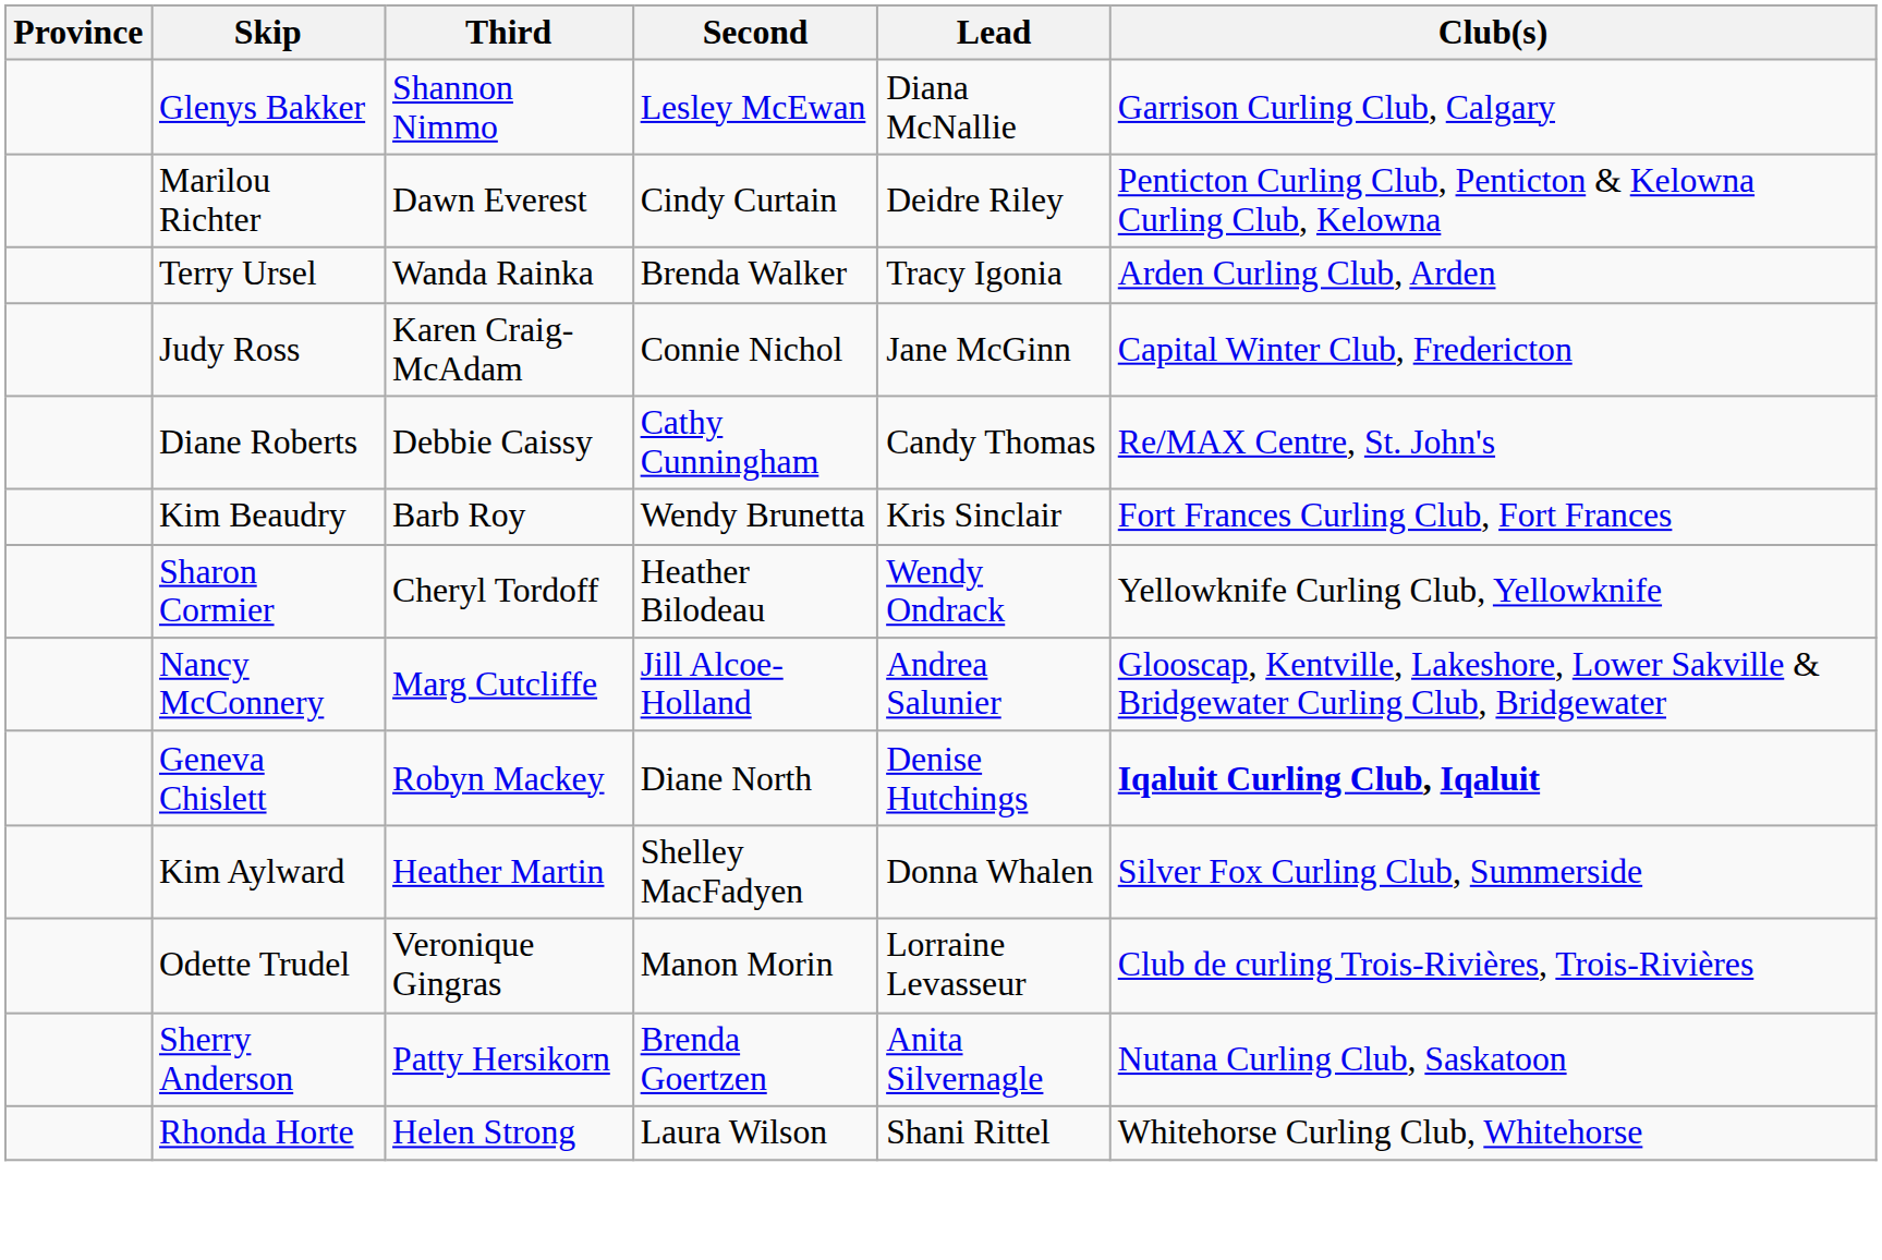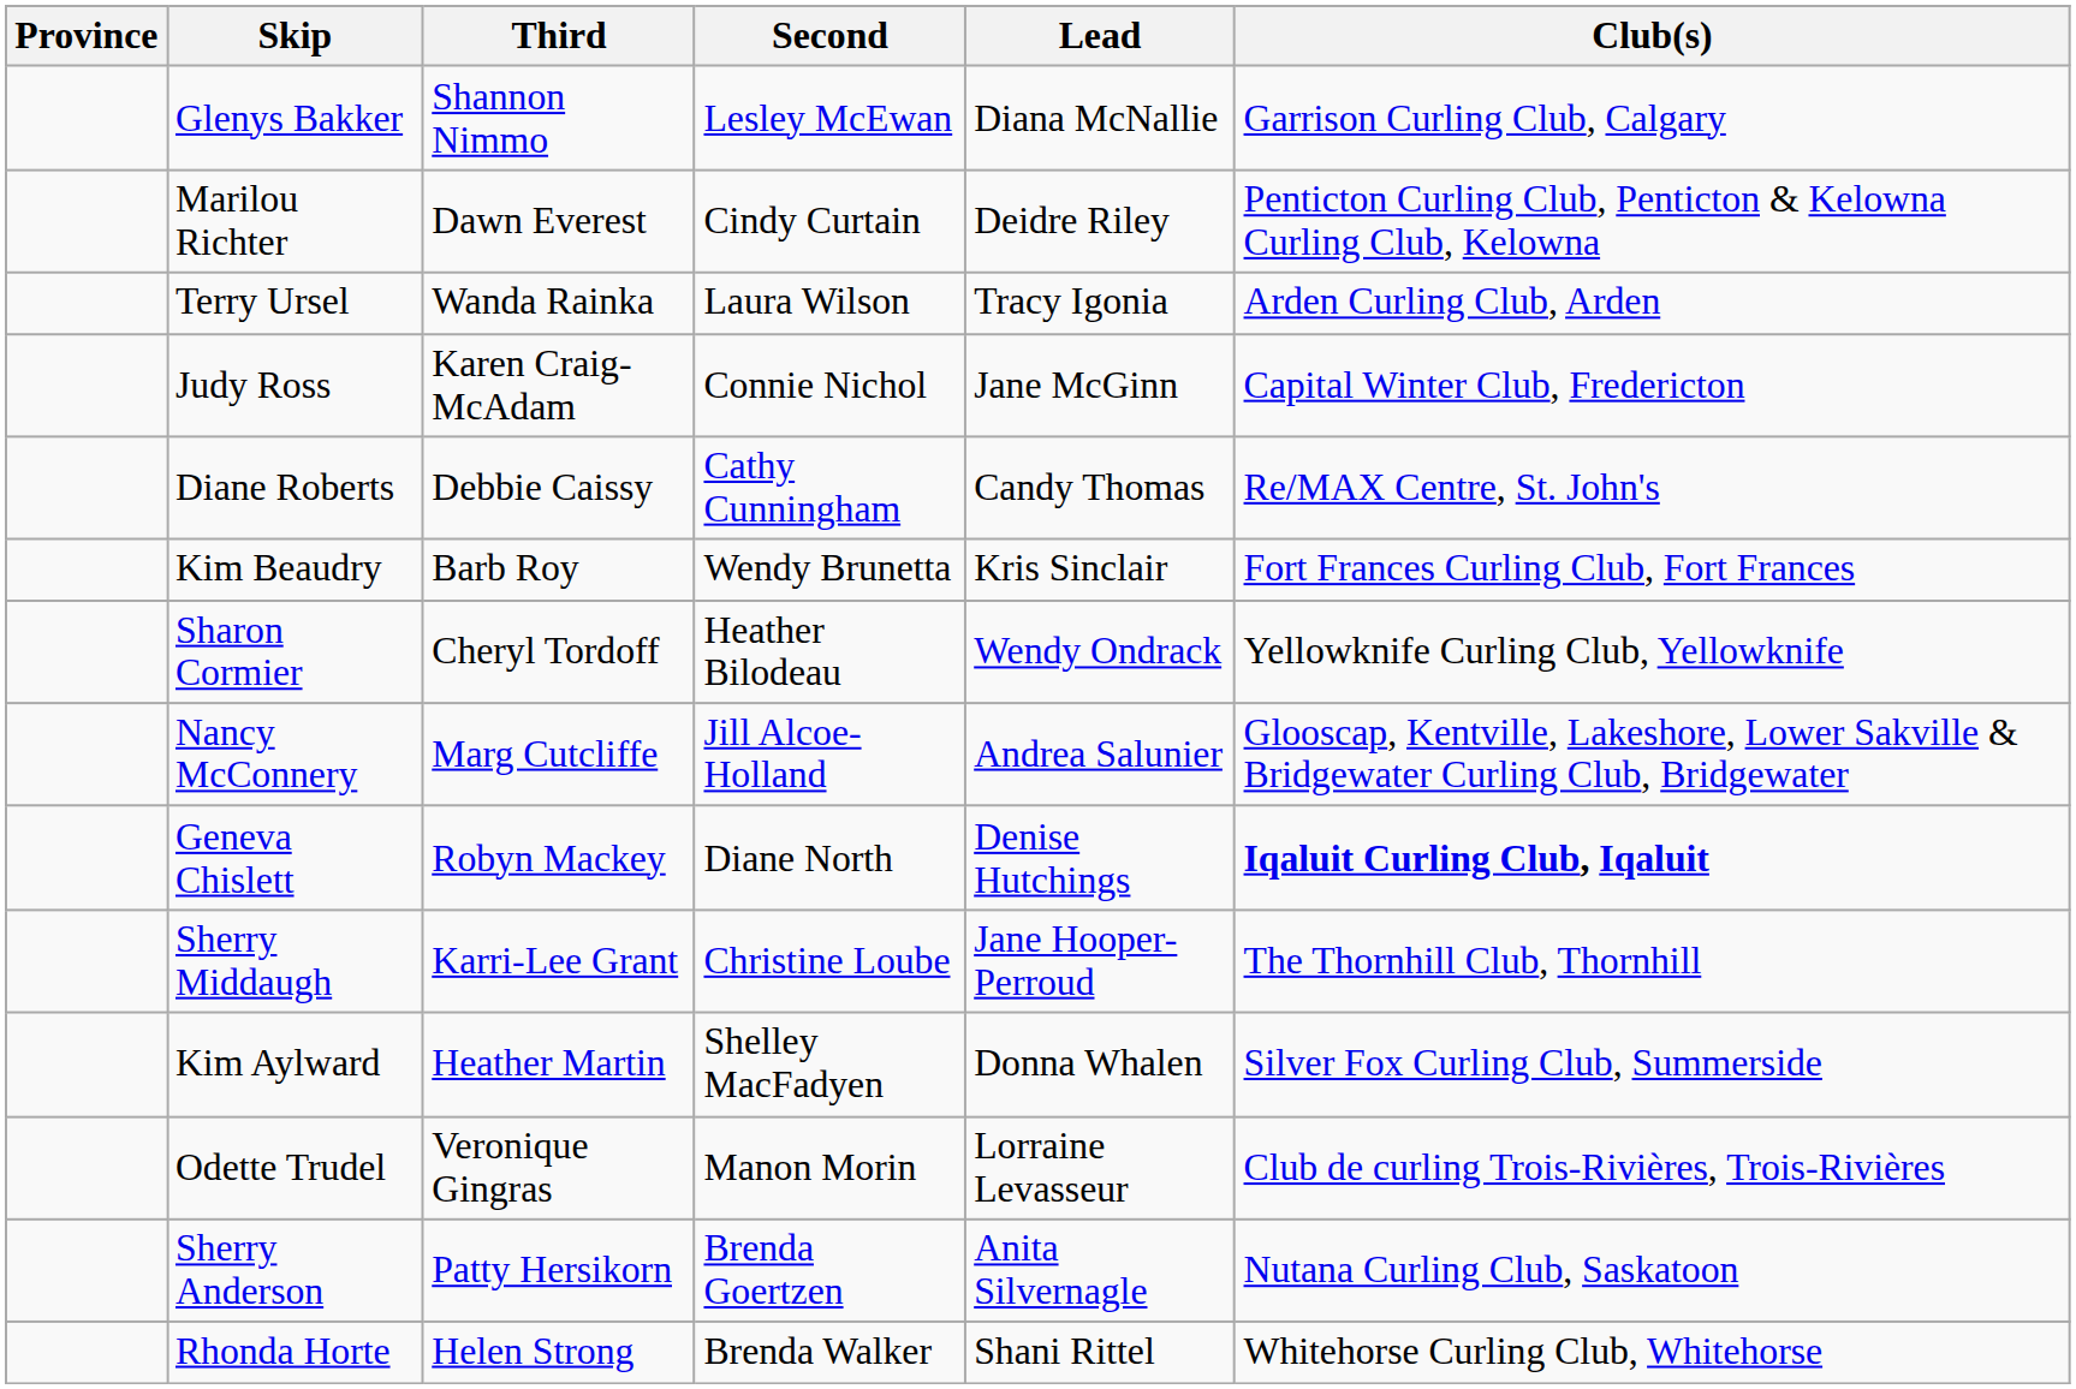 <table class="wikitable">
 <tr>
 <th>Province</th>
 <th>Skip</th>
 <th>Third</th>
 <th>Second</th>
 <th>Lead</th>
 <th>Club(s)</th>
 </tr>
 <tr>
 <td></td>
 <td><a href='#'>Glenys Bakker</a></td>
 <td><a href='#'>Shannon Nimmo</a></td>
 <td><a href='#'>Lesley McEwan</a></td>
 <td>Diana McNallie</td>
 <td><a href='#'>Garrison Curling Club</a>, <a href='#'>Calgary</a></td>
 </tr>
 <tr>
 <td></td>
 <td>Marilou Richter</td>
 <td>Dawn Everest</td>
 <td>Cindy Curtain</td>
 <td>Deidre Riley</td>
 <td><a href='#'>Penticton Curling Club</a>, <a href='#'>Penticton</a> & <a href='#'>Kelowna Curling Club</a>, <a href='#'>Kelowna</a></td>
 </tr>
 <tr>
 <td></td>
 <td>Terry Ursel</td>
 <td>Wanda Rainka</td>
-<td>Brenda Walker</td>
+<td>Laura Wilson</td>
 <td>Tracy Igonia</td>
 <td><a href='#'>Arden Curling Club</a>, <a href='#'>Arden</a></td>
 </tr>
 <tr>
 <td></td>
 <td>Judy Ross</td>
 <td>Karen Craig-McAdam</td>
 <td>Connie Nichol</td>
 <td>Jane McGinn</td>
 <td><a href='#'>Capital Winter Club</a>, <a href='#'>Fredericton</a></td>
 </tr>
 <tr>
 <td></td>
 <td>Diane Roberts</td>
 <td>Debbie Caissy</td>
 <td><a href='#'>Cathy Cunningham</a></td>
 <td>Candy Thomas</td>
 <td><a href='#'>Re/MAX Centre</a>, <a href='#'>St. John's</a></td>
 </tr>
 <tr>
 <td></td>
 <td>Kim Beaudry</td>
 <td>Barb Roy</td>
 <td>Wendy Brunetta</td>
 <td>Kris Sinclair</td>
 <td><a href='#'>Fort Frances Curling Club</a>, <a href='#'>Fort Frances</a></td>
 </tr>
 <tr>
 <td></td>
 <td><a href='#'>Sharon Cormier</a></td>
 <td>Cheryl Tordoff</td>
 <td>Heather Bilodeau</td>
 <td><a href='#'>Wendy Ondrack</a></td>
 <td>Yellowknife Curling Club, <a href='#'>Yellowknife</a></td>
 </tr>
 <tr>
 <td></td>
 <td><a href='#'>Nancy McConnery</a></td>
 <td><a href='#'>Marg Cutcliffe</a></td>
 <td><a href='#'>Jill Alcoe-Holland</a></td>
 <td><a href='#'>Andrea Salunier</a></td>
 <td><a href='#'>Glooscap</a>, <a href='#'>Kentville</a>, <a href='#'>Lakeshore</a>, <a href='#'>Lower Sakville</a> & <a href='#'>Bridgewater Curling Club</a>, <a href='#'>Bridgewater</a></td>
 </tr>
 <tr>
 <td></td>
 <td><a href='#'>Geneva Chislett</a></td>
 <td><a href='#'>Robyn Mackey</a></td>
 <td>Diane North</td>
 <td><a href='#'>Denise Hutchings</a></td>
 <td><strong><a href='#'>Iqaluit Curling Club</a>, <a href='#'>Iqaluit</a></strong></td>
 </tr>
 <tr>
 <td></td>
+<td><a href='#'>Sherry Middaugh</a></td>
+<td><a href='#'>Karri-Lee Grant</a></td>
+<td><a href='#'>Christine Loube</a></td>
+<td><a href='#'>Jane Hooper-Perroud</a></td>
+<td><a href='#'>The Thornhill Club</a>, <a href='#'>Thornhill</a></td>
+</tr>
+<tr>
+<td></td>
 <td>Kim Aylward</td>
 <td><a href='#'>Heather Martin</a></td>
 <td>Shelley MacFadyen</td>
 <td>Donna Whalen</td>
 <td><a href='#'>Silver Fox Curling Club</a>, <a href='#'>Summerside</a></td>
 </tr>
 <tr>
 <td></td>
 <td>Odette Trudel</td>
 <td>Veronique Gingras</td>
 <td>Manon Morin</td>
 <td>Lorraine Levasseur</td>
 <td><a href='#'>Club de curling Trois-Rivières</a>, <a href='#'>Trois-Rivières</a></td>
 </tr>
 <tr>
 <td></td>
 <td><a href='#'>Sherry Anderson</a></td>
 <td><a href='#'>Patty Hersikorn</a></td>
 <td><a href='#'>Brenda Goertzen</a></td>
 <td><a href='#'>Anita Silvernagle</a></td>
 <td><a href='#'>Nutana Curling Club</a>, <a href='#'>Saskatoon</a></td>
 </tr>
 <tr>
 <td></td>
 <td><a href='#'>Rhonda Horte</a></td>
 <td><a href='#'>Helen Strong</a></td>
-<td>Laura Wilson</td>
+<td>Brenda Walker</td>
 <td>Shani Rittel</td>
 <td>Whitehorse Curling Club, <a href='#'>Whitehorse</a></td>
 </tr>
 </table>
